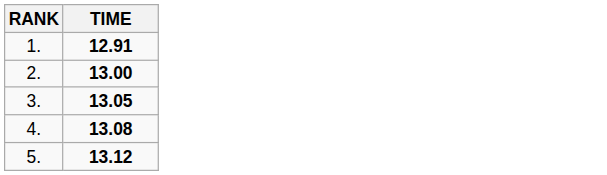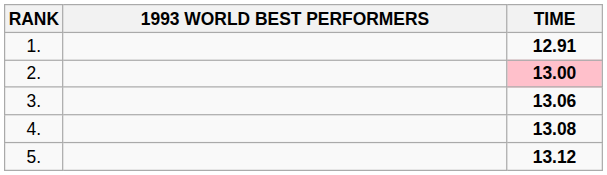 <table class="wikitable" style="border-collapse: collapse; font-size: 90%;">
 <tr>
 <th>RANK</th>
+<th align="center" style="width: 25em">1993 WORLD BEST PERFORMERS</th>
 <th align="center" style="width: 5em">TIME</th>
 </tr>
 <tr>
 <td align="center">1.</td>
+<td></td>
 <td align="center"><strong>12.91</strong></td>
 </tr>
 <tr>
 <td align="center">2.</td>
-<td align="center"><strong>13.00</strong></td>
+<td></td>
+<td align="center" style="background: pink;"><strong>13.00</strong></td>
 </tr>
 <tr>
 <td align="center">3.</td>
-<td align="center"><strong>13.05</strong></td>
+<td></td>
+<td align="center"><strong>13.06</strong></td>
 </tr>
 <tr>
 <td align="center">4.</td>
+<td></td>
 <td align="center"><strong>13.08</strong></td>
 </tr>
 <tr>
 <td align="center">5.</td>
+<td></td>
 <td align="center"><strong>13.12</strong></td>
 </tr>
 </table>
